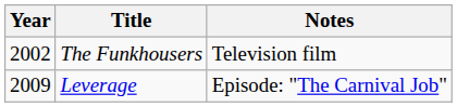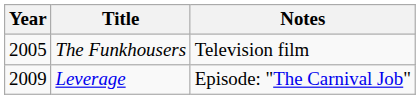 <table class="wikitable">
 <tr>
 <th>Year</th>
 <th>Title</th>
 <th>Notes</th>
 </tr>
 <tr>
-<td>2002</td>
+<td>2005</td>
 <td><em>The Funkhousers</em></td>
 <td>Television film</td>
 </tr>
 <tr>
 <td>2009</td>
 <td><em><a href='#'>Leverage</a></em></td>
 <td>Episode: "<a href='#'>The Carnival Job</a>"</td>
 </tr>
 </table>
